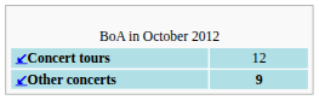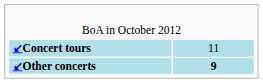 <table class="infobox" style="width:22em; font-size: 88%; text-align:center;">
 <tr>
 <td style="text-align:center;" colspan="2"><br><span>BoA in October 2012</span></td>
 </tr>
 <tr style="background-color:#b0e0e6">
 <th scope="row" style="padding:.1em .3em; text-align:left;"><span><a href='#'>↙</a></span>Concert tours</th>
-<td style="background-color:#b0e0e6; width:33%;">12</td>
+<td style="background-color:#b0e0e6; width:33%;">11</td>
 </tr>
 <tr style="background-color:#b0e0e6">
 <th scope="row" style="padding:.1em .3em; text-align:left;"><span><a href='#'>↙</a></span>Other concerts</th>
 <td style="background-color:#b0e0e6; width:33%;"><strong>9</strong></td>
 </tr>
 </table>
